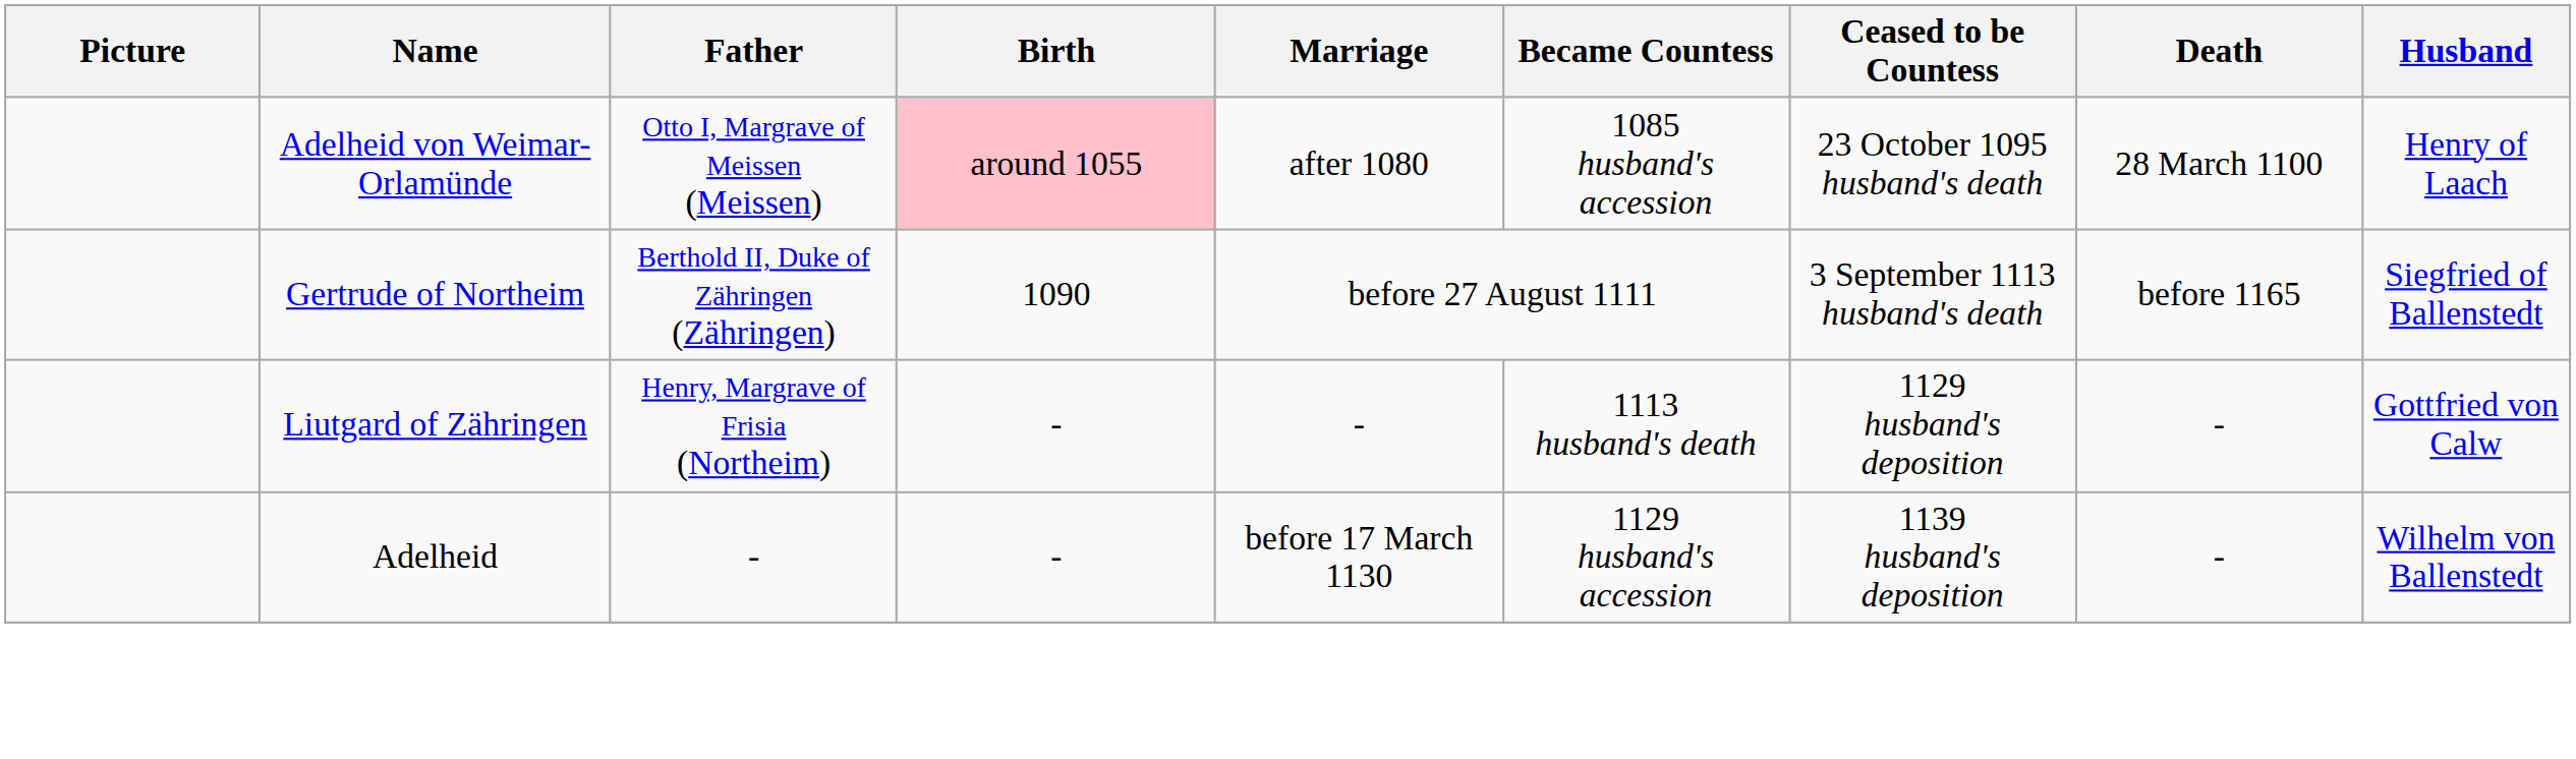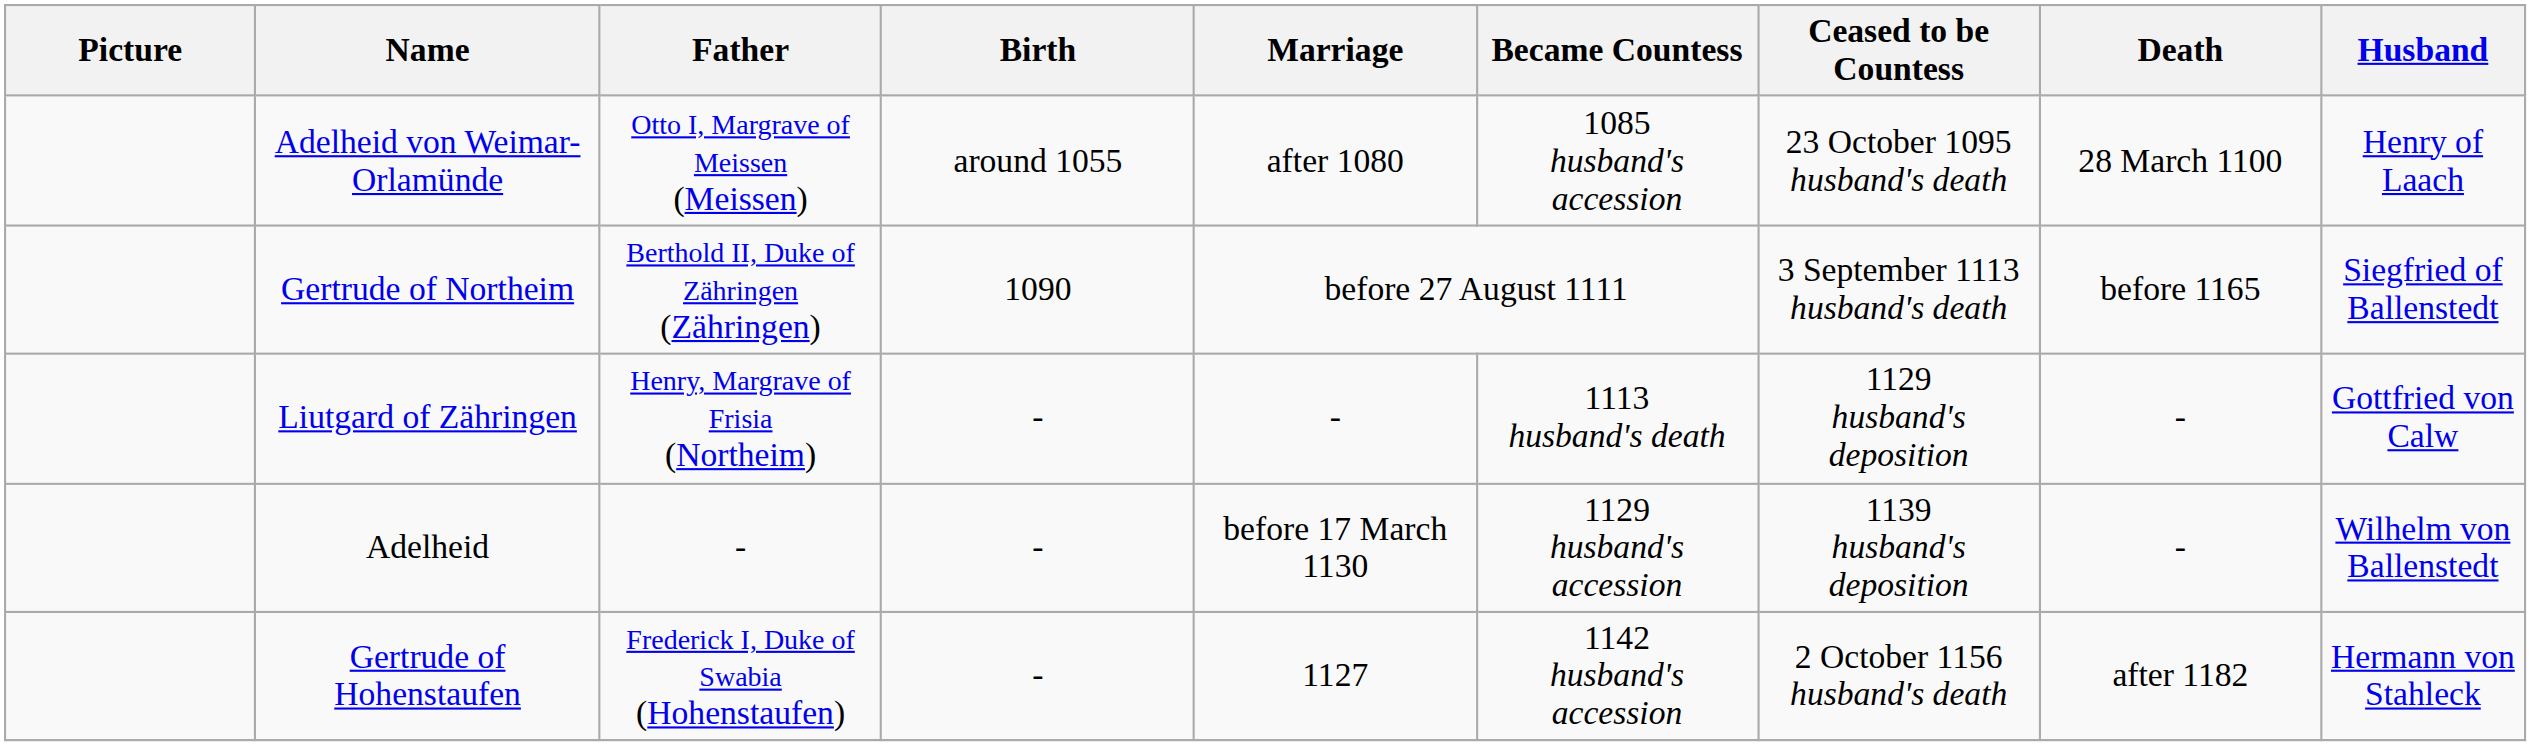 <table width=95% class="wikitable">
 <tr>
 <th width = "8%">Picture</th>
 <th width = "11%">Name</th>
 <th width = "9%">Father</th>
 <th width = "10%">Birth</th>
 <th width = "9%">Marriage</th>
 <th width = "9%">Became Countess</th>
 <th width = "9%">Ceased to be Countess</th>
 <th width = "9%">Death</th>
 <th width = "6%"><a href='#'>Husband</a></th>
 </tr>
 <tr>
 <td align="center"></td>
 <td align="center"><a href='#'>Adelheid von Weimar-Orlamünde</a></td>
 <td align="center"><small><a href='#'>Otto I, Margrave of Meissen</a></small><br>(<a href='#'>Meissen</a>)</td>
-<td align="center" style="background: pink;">around 1055</td>
+<td align="center">around 1055</td>
 <td align="center">after 1080</td>
 <td align="center">1085<br><em>husband's accession</em></td>
 <td align="center">23 October 1095<br><em>husband's death</em></td>
 <td align="center">28 March 1100</td>
 <td align="center"><a href='#'>Henry of Laach</a></td>
 </tr>
 <tr>
 <td align="center"></td>
 <td align="center"><a href='#'>Gertrude of Northeim</a></td>
 <td align="center"><small><a href='#'>Berthold II, Duke of Zähringen</a></small><br>(<a href='#'>Zähringen</a>)</td>
 <td align="center">1090</td>
 <td align="center" colspan="2">before 27 August 1111</td>
 <td align="center">3 September 1113<br><em>husband's death</em></td>
 <td align="center">before 1165</td>
 <td align="center"><a href='#'>Siegfried of Ballenstedt</a></td>
 </tr>
 <tr>
 <td align="center"></td>
 <td align="center"><a href='#'>Liutgard of Zähringen</a></td>
 <td align="center"><small><a href='#'>Henry, Margrave of Frisia</a></small><br>(<a href='#'>Northeim</a>)</td>
 <td align="center">-</td>
 <td align="center">-</td>
 <td align="center">1113<br><em>husband's death</em></td>
 <td align="center">1129<br><em>husband's deposition</em></td>
 <td align="center">-</td>
 <td align="center"><a href='#'>Gottfried von Calw</a></td>
 </tr>
 <tr>
 <td align="center"></td>
 <td align="center">Adelheid</td>
 <td align="center">-</td>
 <td align="center">-</td>
 <td align="center">before 17 March 1130</td>
 <td align="center">1129<br><em>husband's accession</em></td>
 <td align="center">1139<br><em>husband's deposition</em></td>
 <td align="center">-</td>
 <td align="center"><a href='#'>Wilhelm von Ballenstedt</a></td>
 </tr>
 <tr>
+<td align="center"></td>
+<td align="center"><a href='#'>Gertrude of Hohenstaufen</a></td>
+<td align="center"><small><a href='#'>Frederick I, Duke of Swabia</a></small><br>(<a href='#'>Hohenstaufen</a>)</td>
+<td align="center">-</td>
+<td align="center">1127</td>
+<td align="center">1142<br><em>husband's accession</em></td>
+<td align="center">2 October 1156<br><em>husband's death</em></td>
+<td align="center">after 1182</td>
+<td align="center"><a href='#'>Hermann von Stahleck</a></td>
+</tr>
+<tr>
 </tr>
 </table>
